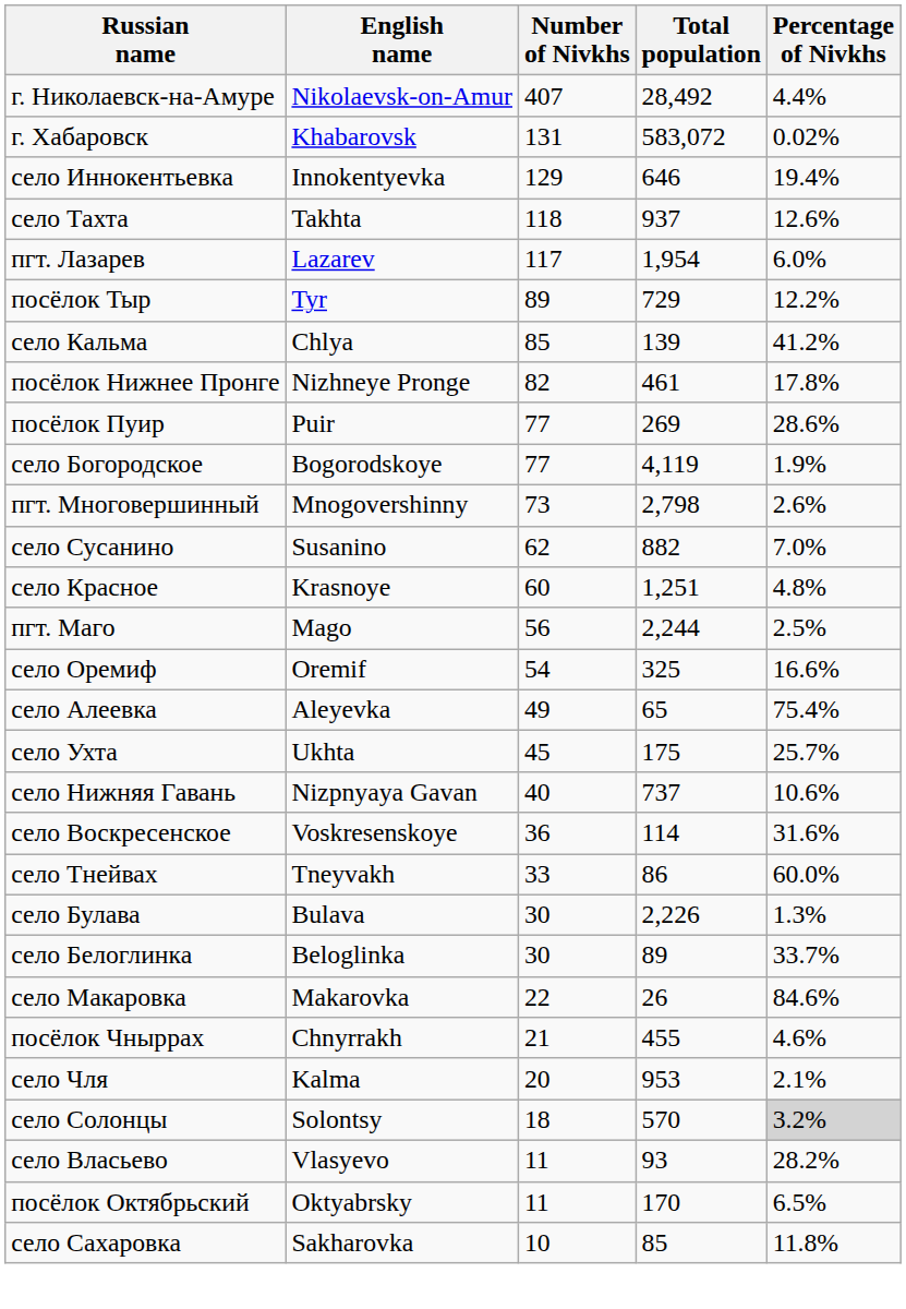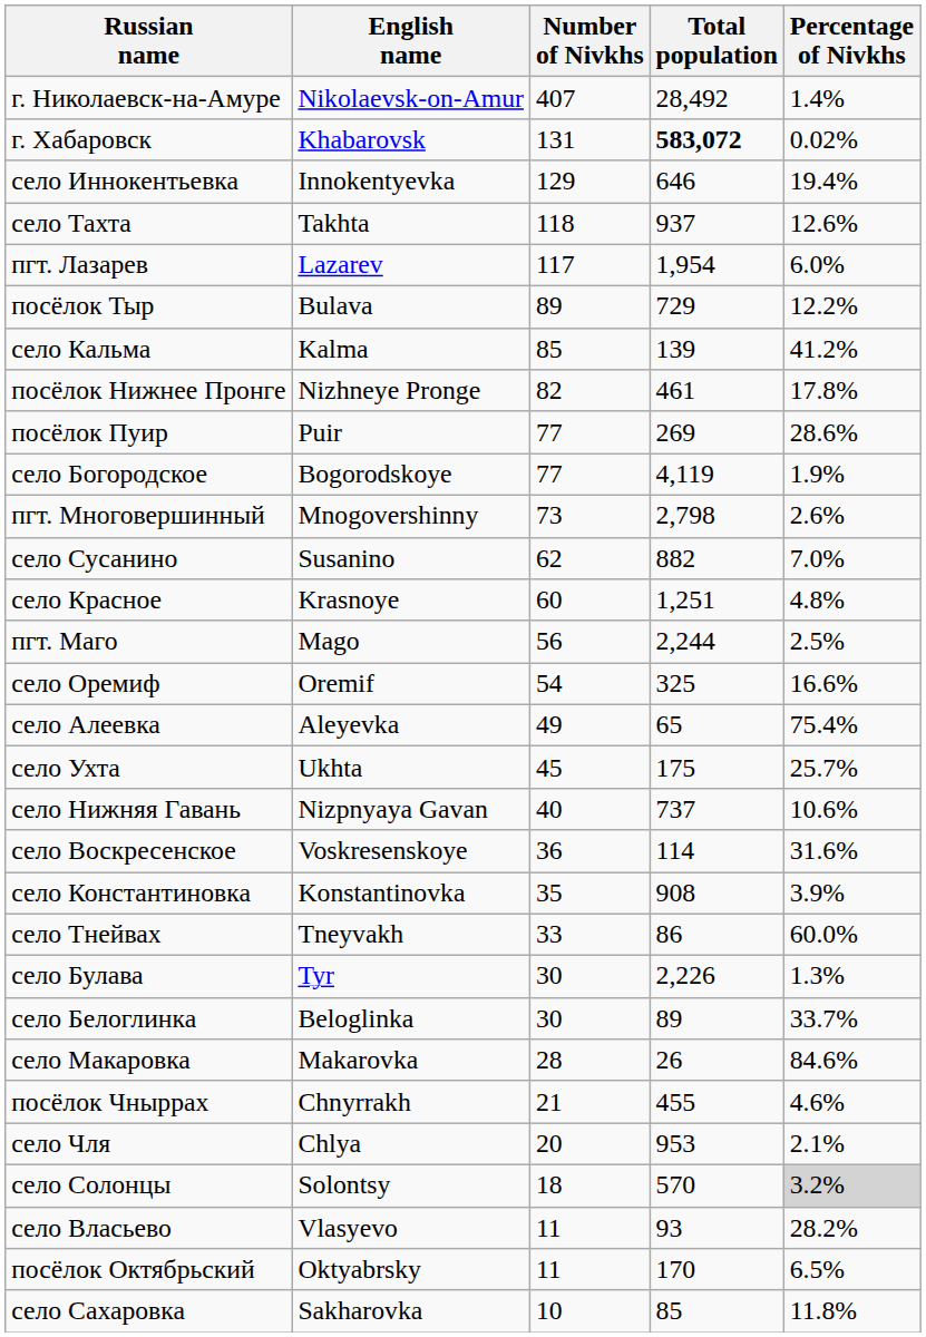 <table class="wikitable sortable">
 <tr>
 <th>Russian<br>name</th>
 <th>English<br>name</th>
 <th>Number<br>of Nivkhs</th>
 <th>Total<br>population</th>
 <th>Percentage<br>of Nivkhs</th>
 </tr>
 <tr>
 <td>г. Николаевск-на-Амуре</td>
 <td><a href='#'>Nikolaevsk-on-Amur</a></td>
 <td>407</td>
 <td>28,492</td>
-<td>4.4%</td>
+<td>1.4%</td>
 </tr>
 <tr>
 <td>г. Хабаровск</td>
 <td><a href='#'>Khabarovsk</a></td>
 <td>131</td>
-<td>583,072</td>
+<td><strong>583,072</strong></td>
 <td>0.02%</td>
 </tr>
 <tr>
 <td>село Иннокентьевка</td>
 <td>Innokentyevka</td>
 <td>129</td>
 <td>646</td>
 <td>19.4%</td>
 </tr>
 <tr>
 <td>село Тахта</td>
 <td>Takhta</td>
 <td>118</td>
 <td>937</td>
 <td>12.6%</td>
 </tr>
 <tr>
 <td>пгт. Лазарев</td>
 <td><a href='#'>Lazarev</a></td>
 <td>117</td>
 <td>1,954</td>
 <td>6.0%</td>
 </tr>
 <tr>
 <td>посёлок Тыр</td>
-<td><a href='#'>Tyr</a></td>
+<td>Bulava</td>
 <td>89</td>
 <td>729</td>
 <td>12.2%</td>
 </tr>
 <tr>
 <td>село Кальма</td>
-<td>Chlya</td>
+<td>Kalma</td>
 <td>85</td>
 <td>139</td>
 <td>41.2%</td>
 </tr>
 <tr>
 <td>посёлок Нижнее Пронге</td>
 <td>Nizhneye Pronge</td>
 <td>82</td>
 <td>461</td>
 <td>17.8%</td>
 </tr>
 <tr>
 <td>посёлок Пуир</td>
 <td>Puir</td>
 <td>77</td>
 <td>269</td>
 <td>28.6%</td>
 </tr>
 <tr>
 <td>село Богородское</td>
 <td>Bogorodskoye</td>
 <td>77</td>
 <td>4,119</td>
 <td>1.9%</td>
 </tr>
 <tr>
 <td>пгт. Многовершинный</td>
 <td>Mnogovershinny</td>
 <td>73</td>
 <td>2,798</td>
 <td>2.6%</td>
 </tr>
 <tr>
 <td>село Сусанино</td>
 <td>Susanino</td>
 <td>62</td>
 <td>882</td>
 <td>7.0%</td>
 </tr>
 <tr>
 <td>село Красное</td>
 <td>Krasnoye</td>
 <td>60</td>
 <td>1,251</td>
 <td>4.8%</td>
 </tr>
 <tr>
 <td>пгт. Маго</td>
 <td>Mago</td>
 <td>56</td>
 <td>2,244</td>
 <td>2.5%</td>
 </tr>
 <tr>
 <td>село Оремиф</td>
 <td>Oremif</td>
 <td>54</td>
 <td>325</td>
 <td>16.6%</td>
 </tr>
 <tr>
 <td>село Алеевка</td>
 <td>Aleyevka</td>
 <td>49</td>
 <td>65</td>
 <td>75.4%</td>
 </tr>
 <tr>
 <td>село Ухта</td>
 <td>Ukhta</td>
 <td>45</td>
 <td>175</td>
 <td>25.7%</td>
 </tr>
 <tr>
 <td>село Нижняя Гавань</td>
 <td>Nizрnyaya Gavan</td>
 <td>40</td>
 <td>737</td>
 <td>10.6%</td>
 </tr>
 <tr>
 <td>село Воскресенское</td>
 <td>Voskresenskoye</td>
 <td>36</td>
 <td>114</td>
 <td>31.6%</td>
 </tr>
 <tr>
+<td>село Константиновка</td>
+<td>Konstantinovka</td>
+<td>35</td>
+<td>908</td>
+<td>3.9%</td>
+</tr>
+<tr>
 <td>село Тнейвах</td>
 <td>Tneyvakh</td>
 <td>33</td>
 <td>86</td>
 <td>60.0%</td>
 </tr>
 <tr>
 <td>село Булава</td>
-<td>Bulava</td>
+<td><a href='#'>Tyr</a></td>
 <td>30</td>
 <td>2,226</td>
 <td>1.3%</td>
 </tr>
 <tr>
 <td>село Белоглинка</td>
 <td>Beloglinka</td>
 <td>30</td>
 <td>89</td>
 <td>33.7%</td>
 </tr>
 <tr>
 <td>село Макаровка</td>
 <td>Makarovka</td>
-<td>22</td>
+<td>28</td>
 <td>26</td>
 <td>84.6%</td>
 </tr>
 <tr>
 <td>посёлок Чныррах</td>
 <td>Chnyrrakh</td>
 <td>21</td>
 <td>455</td>
 <td>4.6%</td>
 </tr>
 <tr>
 <td>село Чля</td>
-<td>Kalma</td>
+<td>Chlya</td>
 <td>20</td>
 <td>953</td>
 <td>2.1%</td>
 </tr>
 <tr>
 <td>село Солонцы</td>
 <td>Solontsy</td>
 <td>18</td>
 <td>570</td>
 <td style="background: lightgrey;">3.2%</td>
 </tr>
 <tr>
 <td>село Власьево</td>
 <td>Vlasyevo</td>
 <td>11</td>
 <td>93</td>
 <td>28.2%</td>
 </tr>
 <tr>
 <td>посёлок Октябрьский</td>
 <td>Oktyabrsky</td>
 <td>11</td>
 <td>170</td>
 <td>6.5%</td>
 </tr>
 <tr>
 <td>село Сахаровка</td>
 <td>Sakharovka</td>
 <td>10</td>
 <td>85</td>
 <td>11.8%</td>
 </tr>
 </table>
